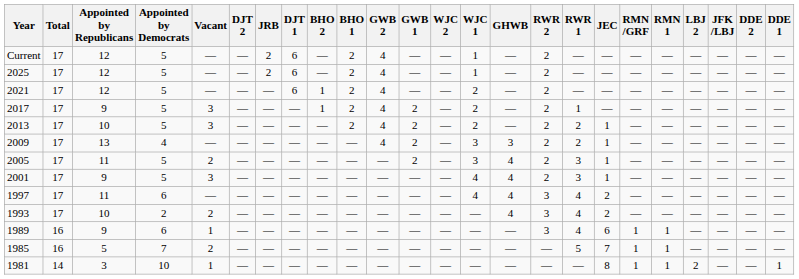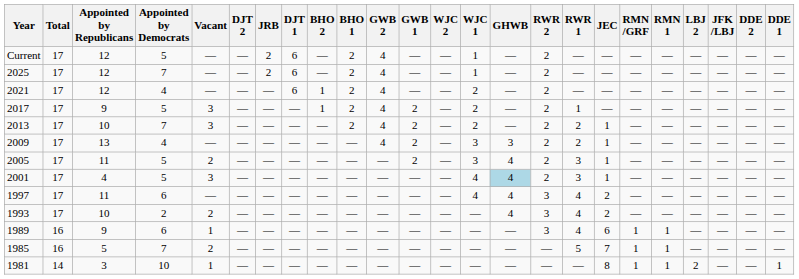 <table class="wikitable" style="text-align:center;">
 <tr>
 <th>Year</th>
 <th>Total</th>
 <th>Appointed<br>by<br>Republicans</th>
 <th>Appointed<br>by<br>Democrats</th>
 <th>Vacant</th>
 <th>DJT<br>2</th>
 <th>JRB</th>
 <th>DJT<br>1</th>
 <th>BHO<br>2</th>
 <th>BHO<br>1</th>
 <th>GWB<br>2</th>
 <th>GWB<br>1</th>
 <th>WJC<br>2</th>
 <th>WJC<br>1</th>
 <th>GHWB</th>
 <th>RWR<br>2</th>
 <th>RWR<br>1</th>
 <th>JEC</th>
 <th>RMN<br>/GRF</th>
 <th>RMN<br>1</th>
 <th>LBJ<br>2</th>
 <th>JFK<br>/LBJ</th>
 <th>DDE<br>2</th>
 <th>DDE<br>1</th>
 </tr>
 <tr>
 <td style="text-align:left;">Current</td>
 <td>17</td>
 <td>12</td>
 <td>5</td>
 <td>—</td>
 <td>—</td>
 <td>2</td>
 <td>6</td>
 <td>—</td>
 <td>2</td>
 <td>4</td>
 <td>—</td>
 <td>—</td>
 <td>1</td>
 <td>—</td>
 <td>2</td>
 <td>—</td>
 <td>—</td>
 <td>—</td>
 <td>—</td>
 <td>—</td>
 <td>—</td>
 <td>—</td>
 <td>—</td>
 </tr>
 <tr>
 <td style="text-align:left;">2025</td>
 <td>17</td>
 <td>12</td>
-<td>5</td>
+<td>7</td>
 <td>—</td>
 <td>—</td>
 <td>2</td>
 <td>6</td>
 <td>—</td>
 <td>2</td>
 <td>4</td>
 <td>—</td>
 <td>—</td>
 <td>1</td>
 <td>—</td>
 <td>2</td>
 <td>—</td>
 <td>—</td>
 <td>—</td>
 <td>—</td>
 <td>—</td>
 <td>—</td>
 <td>—</td>
 <td>—</td>
 </tr>
 <tr>
 <td style="text-align:left;">2021</td>
 <td>17</td>
 <td>12</td>
-<td>5</td>
+<td>4</td>
 <td>—</td>
 <td>—</td>
 <td>—</td>
 <td>6</td>
 <td>1</td>
 <td>2</td>
 <td>4</td>
 <td>—</td>
 <td>—</td>
 <td>2</td>
 <td>—</td>
 <td>2</td>
 <td>—</td>
 <td>—</td>
 <td>—</td>
 <td>—</td>
 <td>—</td>
 <td>—</td>
 <td>—</td>
 <td>—</td>
 </tr>
 <tr>
 <td style="text-align:left;">2017</td>
 <td>17</td>
 <td>9</td>
 <td>5</td>
 <td>3</td>
 <td>—</td>
 <td>—</td>
 <td>—</td>
 <td>1</td>
 <td>2</td>
 <td>4</td>
 <td>2</td>
 <td>—</td>
 <td>2</td>
 <td>—</td>
 <td>2</td>
 <td>1</td>
 <td>—</td>
 <td>—</td>
 <td>—</td>
 <td>—</td>
 <td>—</td>
 <td>—</td>
 <td>—</td>
 </tr>
 <tr>
 <td style="text-align:left;">2013</td>
 <td>17</td>
 <td>10</td>
-<td>5</td>
+<td>7</td>
 <td>3</td>
 <td>—</td>
 <td>—</td>
 <td>—</td>
 <td>—</td>
 <td>2</td>
 <td>4</td>
 <td>2</td>
 <td>—</td>
 <td>2</td>
 <td>—</td>
 <td>2</td>
 <td>2</td>
 <td>1</td>
 <td>—</td>
 <td>—</td>
 <td>—</td>
 <td>—</td>
 <td>—</td>
 <td>—</td>
 </tr>
 <tr>
 <td style="text-align:left;">2009</td>
 <td>17</td>
 <td>13</td>
 <td>4</td>
 <td>—</td>
 <td>—</td>
 <td>—</td>
 <td>—</td>
 <td>—</td>
 <td>—</td>
 <td>4</td>
 <td>2</td>
 <td>—</td>
 <td>3</td>
 <td>3</td>
 <td>2</td>
 <td>2</td>
 <td>1</td>
 <td>—</td>
 <td>—</td>
 <td>—</td>
 <td>—</td>
 <td>—</td>
 <td>—</td>
 </tr>
 <tr>
 <td style="text-align:left;">2005</td>
 <td>17</td>
 <td>11</td>
 <td>5</td>
 <td>2</td>
 <td>—</td>
 <td>—</td>
 <td>—</td>
 <td>—</td>
 <td>—</td>
 <td>—</td>
 <td>2</td>
 <td>—</td>
 <td>3</td>
 <td>4</td>
 <td>2</td>
 <td>3</td>
 <td>1</td>
 <td>—</td>
 <td>—</td>
 <td>—</td>
 <td>—</td>
 <td>—</td>
 <td>—</td>
 </tr>
 <tr>
 <td style="text-align:left;">2001</td>
 <td>17</td>
-<td>9</td>
+<td>4</td>
 <td>5</td>
 <td>3</td>
 <td>—</td>
 <td>—</td>
 <td>—</td>
 <td>—</td>
 <td>—</td>
 <td>—</td>
 <td>—</td>
 <td>—</td>
 <td>4</td>
-<td>4</td>
+<td style="background: lightblue;">4</td>
 <td>2</td>
 <td>3</td>
 <td>1</td>
 <td>—</td>
 <td>—</td>
 <td>—</td>
 <td>—</td>
 <td>—</td>
 <td>—</td>
 </tr>
 <tr>
 <td style="text-align:left;">1997</td>
 <td>17</td>
 <td>11</td>
 <td>6</td>
 <td>—</td>
 <td>—</td>
 <td>—</td>
 <td>—</td>
 <td>—</td>
 <td>—</td>
 <td>—</td>
 <td>—</td>
 <td>—</td>
 <td>4</td>
 <td>4</td>
 <td>3</td>
 <td>4</td>
 <td>2</td>
 <td>—</td>
 <td>—</td>
 <td>—</td>
 <td>—</td>
 <td>—</td>
 <td>—</td>
 </tr>
 <tr>
 <td style="text-align:left;">1993</td>
 <td>17</td>
 <td>10</td>
 <td>2</td>
 <td>2</td>
 <td>—</td>
 <td>—</td>
 <td>—</td>
 <td>—</td>
 <td>—</td>
 <td>—</td>
 <td>—</td>
 <td>—</td>
 <td>—</td>
 <td>4</td>
 <td>3</td>
 <td>4</td>
 <td>2</td>
 <td>—</td>
 <td>—</td>
 <td>—</td>
 <td>—</td>
 <td>—</td>
 <td>—</td>
 </tr>
 <tr>
 <td style="text-align:left;">1989</td>
 <td>16</td>
 <td>9</td>
 <td>6</td>
 <td>1</td>
 <td>—</td>
 <td>—</td>
 <td>—</td>
 <td>—</td>
 <td>—</td>
 <td>—</td>
 <td>—</td>
 <td>—</td>
 <td>—</td>
 <td>—</td>
 <td>3</td>
 <td>4</td>
 <td>6</td>
 <td>1</td>
 <td>1</td>
 <td>—</td>
 <td>—</td>
 <td>—</td>
 <td>—</td>
 </tr>
 <tr>
 <td style="text-align:left;">1985</td>
 <td>16</td>
 <td>5</td>
 <td>7</td>
 <td>2</td>
 <td>—</td>
 <td>—</td>
 <td>—</td>
 <td>—</td>
 <td>—</td>
 <td>—</td>
 <td>—</td>
 <td>—</td>
 <td>—</td>
 <td>—</td>
 <td>—</td>
 <td>5</td>
 <td>7</td>
 <td>1</td>
 <td>1</td>
 <td>—</td>
 <td>—</td>
 <td>—</td>
 <td>—</td>
 </tr>
 <tr>
 <td style="text-align:left;">1981</td>
 <td>14</td>
 <td>3</td>
 <td>10</td>
 <td>1</td>
 <td>—</td>
 <td>—</td>
 <td>—</td>
 <td>—</td>
 <td>—</td>
 <td>—</td>
 <td>—</td>
 <td>—</td>
 <td>—</td>
 <td>—</td>
 <td>—</td>
 <td>—</td>
 <td>8</td>
 <td>1</td>
 <td>1</td>
 <td>2</td>
 <td>—</td>
 <td>—</td>
 <td>1</td>
 </tr>
 </table>
